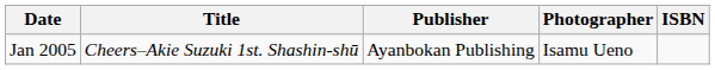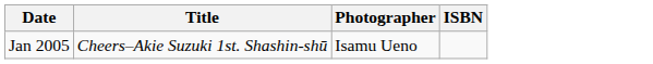 <table class="wikitable">
 <tr>
 <th>Date</th>
 <th>Title</th>
-<th>Publisher</th>
 <th>Photographer</th>
 <th>ISBN</th>
 </tr>
 <tr>
 <td>Jan 2005</td>
 <td><em>Cheers–Akie Suzuki 1st. Shashin-shū</em></td>
-<td>Ayanbokan Publishing</td>
 <td>Isamu Ueno</td>
 <td></td>
 </tr>
 </table>
